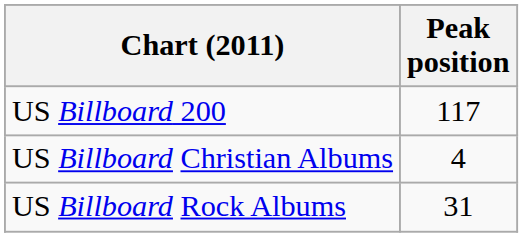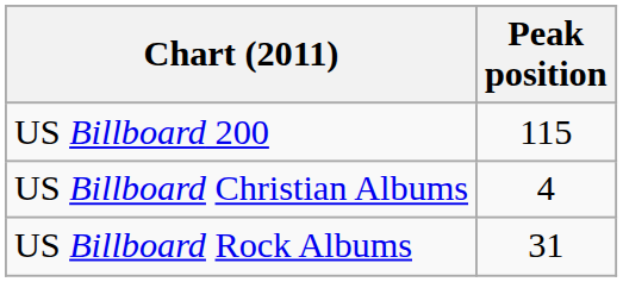 <table class="wikitable">
 <tr>
 <th>Chart (2011)</th>
 <th>Peak<br>position</th>
 </tr>
 <tr>
 <td>US <a href='#'><em>Billboard</em> 200</a></td>
-<td align="center">117</td>
+<td align="center">115</td>
 </tr>
 <tr>
 <td>US <em><a href='#'>Billboard</a></em> <a href='#'>Christian Albums</a></td>
 <td align="center">4</td>
 </tr>
 <tr>
 <td>US <em><a href='#'>Billboard</a></em> <a href='#'>Rock Albums</a></td>
 <td align="center">31</td>
 </tr>
 </table>
